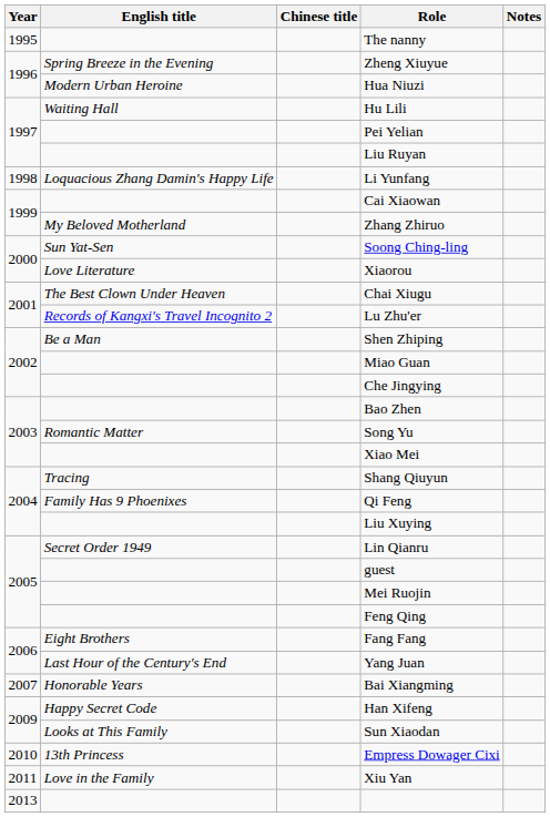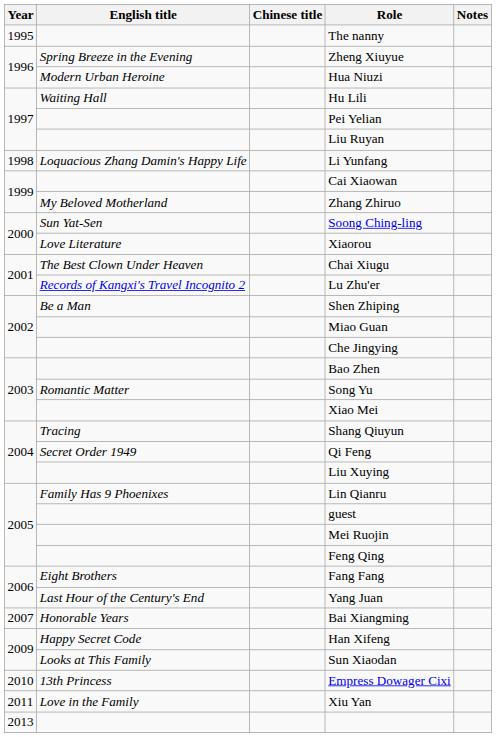 <table class="wikitable">
 <tr>
 <th>Year</th>
 <th>English title</th>
 <th>Chinese title</th>
 <th>Role</th>
 <th>Notes</th>
 </tr>
 <tr>
 <td>1995</td>
 <td></td>
 <td></td>
 <td>The nanny</td>
 <td></td>
 </tr>
 <tr>
 <td rowspan="2">1996</td>
 <td><em>Spring Breeze in the Evening</em></td>
 <td></td>
 <td>Zheng Xiuyue</td>
 <td></td>
 </tr>
 <tr>
 <td><em>Modern Urban Heroine</em></td>
 <td></td>
 <td>Hua Niuzi</td>
 <td></td>
 </tr>
 <tr>
 <td rowspan="3">1997</td>
 <td><em>Waiting Hall</em></td>
 <td></td>
 <td>Hu Lili</td>
 <td></td>
 </tr>
 <tr>
 <td></td>
 <td></td>
 <td>Pei Yelian</td>
 <td></td>
 </tr>
 <tr>
 <td></td>
 <td></td>
 <td>Liu Ruyan</td>
 <td></td>
 </tr>
 <tr>
 <td>1998</td>
 <td><em>Loquacious Zhang Damin's Happy Life</em></td>
 <td></td>
 <td>Li Yunfang</td>
 <td></td>
 </tr>
 <tr>
 <td rowspan="2">1999</td>
 <td></td>
 <td></td>
 <td>Cai Xiaowan</td>
 <td></td>
 </tr>
 <tr>
 <td><em>My Beloved Motherland</em></td>
 <td></td>
 <td>Zhang Zhiruo</td>
 <td></td>
 </tr>
 <tr>
 <td rowspan="2">2000</td>
 <td><em>Sun Yat-Sen</em></td>
 <td></td>
 <td><a href='#'>Soong Ching-ling</a></td>
 <td></td>
 </tr>
 <tr>
 <td><em>Love Literature</em></td>
 <td></td>
 <td>Xiaorou</td>
 <td></td>
 </tr>
 <tr>
 <td rowspan="2">2001</td>
 <td><em>The Best Clown Under Heaven</em></td>
 <td></td>
 <td>Chai Xiugu</td>
 <td></td>
 </tr>
 <tr>
 <td><em><a href='#'>Records of Kangxi's Travel Incognito 2</a></em></td>
 <td></td>
 <td>Lu Zhu'er</td>
 <td></td>
 </tr>
 <tr>
 <td rowspan="3">2002</td>
 <td><em>Be a Man</em></td>
 <td></td>
 <td>Shen Zhiping</td>
 <td></td>
 </tr>
 <tr>
 <td></td>
 <td></td>
 <td>Miao Guan</td>
 <td></td>
 </tr>
 <tr>
 <td></td>
 <td></td>
 <td>Che Jingying</td>
 <td></td>
 </tr>
 <tr>
 <td rowspan="3">2003</td>
 <td></td>
 <td></td>
 <td>Bao Zhen</td>
 <td></td>
 </tr>
 <tr>
 <td><em>Romantic Matter</em></td>
 <td></td>
 <td>Song Yu</td>
 <td></td>
 </tr>
 <tr>
 <td></td>
 <td></td>
 <td>Xiao Mei</td>
 <td></td>
 </tr>
 <tr>
 <td rowspan="3">2004</td>
 <td><em>Tracing</em></td>
 <td></td>
 <td>Shang Qiuyun</td>
 <td></td>
 </tr>
 <tr>
-<td><em>Family Has 9 Phoenixes</em></td>
+<td><em>Secret Order 1949</em></td>
 <td></td>
 <td>Qi Feng</td>
 <td></td>
 </tr>
 <tr>
 <td></td>
 <td></td>
 <td>Liu Xuying</td>
 <td></td>
 </tr>
 <tr>
 <td rowspan="4">2005</td>
-<td><em>Secret Order 1949</em></td>
+<td><em>Family Has 9 Phoenixes</em></td>
 <td></td>
 <td>Lin Qianru</td>
 <td></td>
 </tr>
 <tr>
 <td></td>
 <td></td>
 <td>guest</td>
 <td></td>
 </tr>
 <tr>
 <td></td>
 <td></td>
 <td>Mei Ruojin</td>
 <td></td>
 </tr>
 <tr>
 <td></td>
 <td></td>
 <td>Feng Qing</td>
 <td></td>
 </tr>
 <tr>
 <td rowspan="2">2006</td>
 <td><em>Eight Brothers</em></td>
 <td></td>
 <td>Fang Fang</td>
 <td></td>
 </tr>
 <tr>
 <td><em>Last Hour of the Century's End</em></td>
 <td></td>
 <td>Yang Juan</td>
 <td></td>
 </tr>
 <tr>
 <td>2007</td>
 <td><em>Honorable Years</em></td>
 <td></td>
 <td>Bai Xiangming</td>
 <td></td>
 </tr>
 <tr>
 <td rowspan="2">2009</td>
 <td><em>Happy Secret Code</em></td>
 <td></td>
 <td>Han Xifeng</td>
 <td></td>
 </tr>
 <tr>
 <td><em>Looks at This Family</em></td>
 <td></td>
 <td>Sun Xiaodan</td>
 <td></td>
 </tr>
 <tr>
 <td>2010</td>
 <td><em>13th Princess</em></td>
 <td></td>
 <td><a href='#'>Empress Dowager Cixi</a></td>
 <td></td>
 </tr>
 <tr>
 <td>2011</td>
 <td><em>Love in the Family</em></td>
 <td></td>
 <td>Xiu Yan</td>
 <td></td>
 </tr>
 <tr>
 <td rowspan="1">2013</td>
 <td></td>
 <td></td>
 <td></td>
 <td></td>
 </tr>
 </table>
